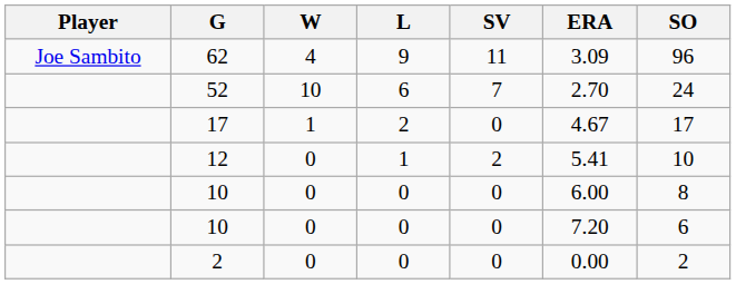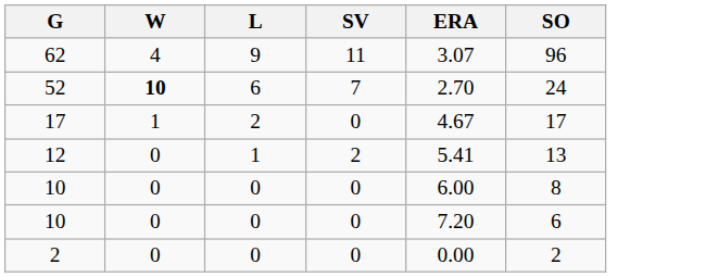 <table class="wikitable sortable">
 <tr>
-<th bgcolor="#DDDDFF" width="16%">Player</th>
 <th bgcolor="#DDDDFF" width="9%">G</th>
 <th bgcolor="#DDDDFF" width="9%">W</th>
 <th bgcolor="#DDDDFF" width="9%">L</th>
 <th bgcolor="#DDDDFF" width="9%">SV</th>
 <th bgcolor="#DDDDFF" width="9%">ERA</th>
 <th bgcolor="#DDDDFF" width="9%">SO</th>
 </tr>
 <tr align="center">
-<td><a href='#'>Joe Sambito</a></td>
 <td>62</td>
 <td>4</td>
 <td>9</td>
 <td>11</td>
-<td>3.09</td>
+<td>3.07</td>
 <td>96</td>
 </tr>
 <tr align=center>
-<td></td>
 <td>52</td>
-<td>10</td>
+<td><strong>10</strong></td>
 <td>6</td>
 <td>7</td>
 <td>2.70</td>
 <td>24</td>
 </tr>
 <tr align="center">
-<td></td>
 <td>17</td>
 <td>1</td>
 <td>2</td>
 <td>0</td>
 <td>4.67</td>
 <td>17</td>
 </tr>
 <tr align="center">
-<td></td>
 <td>12</td>
 <td>0</td>
 <td>1</td>
 <td>2</td>
 <td>5.41</td>
-<td>10</td>
+<td>13</td>
 </tr>
 <tr align="center">
-<td></td>
 <td>10</td>
 <td>0</td>
 <td>0</td>
 <td>0</td>
 <td>6.00</td>
 <td>8</td>
 </tr>
 <tr align="center">
-<td></td>
 <td>10</td>
 <td>0</td>
 <td>0</td>
 <td>0</td>
 <td>7.20</td>
 <td>6</td>
 </tr>
 <tr align="center">
-<td></td>
 <td>2</td>
 <td>0</td>
 <td>0</td>
 <td>0</td>
 <td>0.00</td>
 <td>2</td>
 </tr>
 </table>
